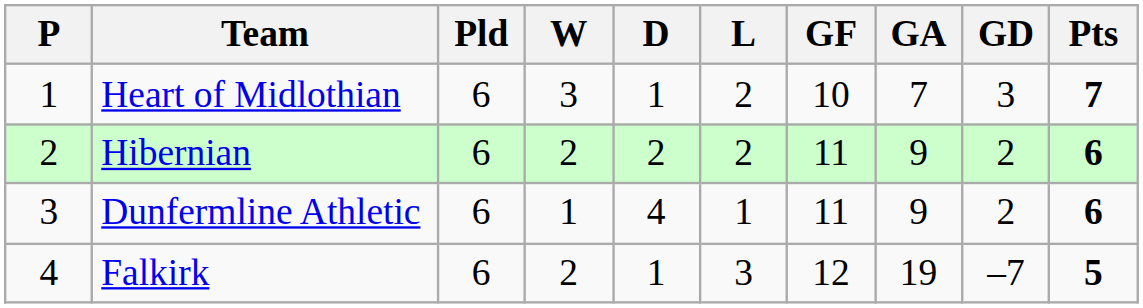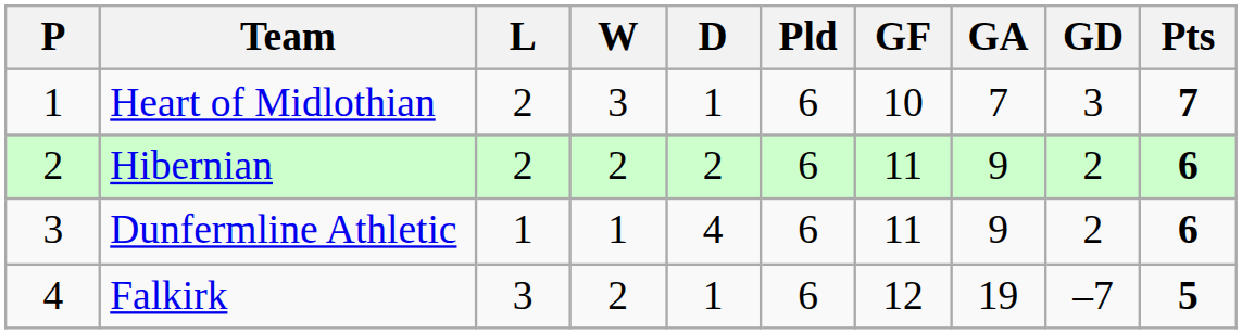 <table class="wikitable" style="text-align: center;">
 <tr>
 <th width=30>P</th>
 <th width=140>Team</th>
-<th width=30>Pld</th>
+<th width=30>L</th>
 <th width=30>W</th>
 <th width=30>D</th>
-<th width=30>L</th>
+<th width=30>Pld</th>
 <th width=30>GF</th>
 <th width=30>GA</th>
 <th width=30>GD</th>
 <th width=30>Pts</th>
 </tr>
 <tr>
 <td>1</td>
 <td align=left><a href='#'>Heart of Midlothian</a></td>
-<td>6</td>
+<td>2</td>
 <td>3</td>
 <td>1</td>
-<td>2</td>
+<td>6</td>
 <td>10</td>
 <td>7</td>
 <td>3</td>
 <td><strong>7</strong></td>
 </tr>
 <tr style="background:#ccffcc;">
 <td>2</td>
 <td align=left><a href='#'>Hibernian</a></td>
-<td>6</td>
 <td>2</td>
 <td>2</td>
 <td>2</td>
+<td>6</td>
 <td>11</td>
 <td>9</td>
 <td>2</td>
 <td><strong>6</strong></td>
 </tr>
 <tr>
 <td>3</td>
 <td align=left><a href='#'>Dunfermline Athletic</a></td>
-<td>6</td>
+<td>1</td>
 <td>1</td>
 <td>4</td>
-<td>1</td>
+<td>6</td>
 <td>11</td>
 <td>9</td>
 <td>2</td>
 <td><strong>6</strong></td>
 </tr>
 <tr>
 <td>4</td>
 <td align=left><a href='#'>Falkirk</a></td>
-<td>6</td>
+<td>3</td>
 <td>2</td>
 <td>1</td>
-<td>3</td>
+<td>6</td>
 <td>12</td>
 <td>19</td>
 <td>–7</td>
 <td><strong>5</strong></td>
 </tr>
 </table>
